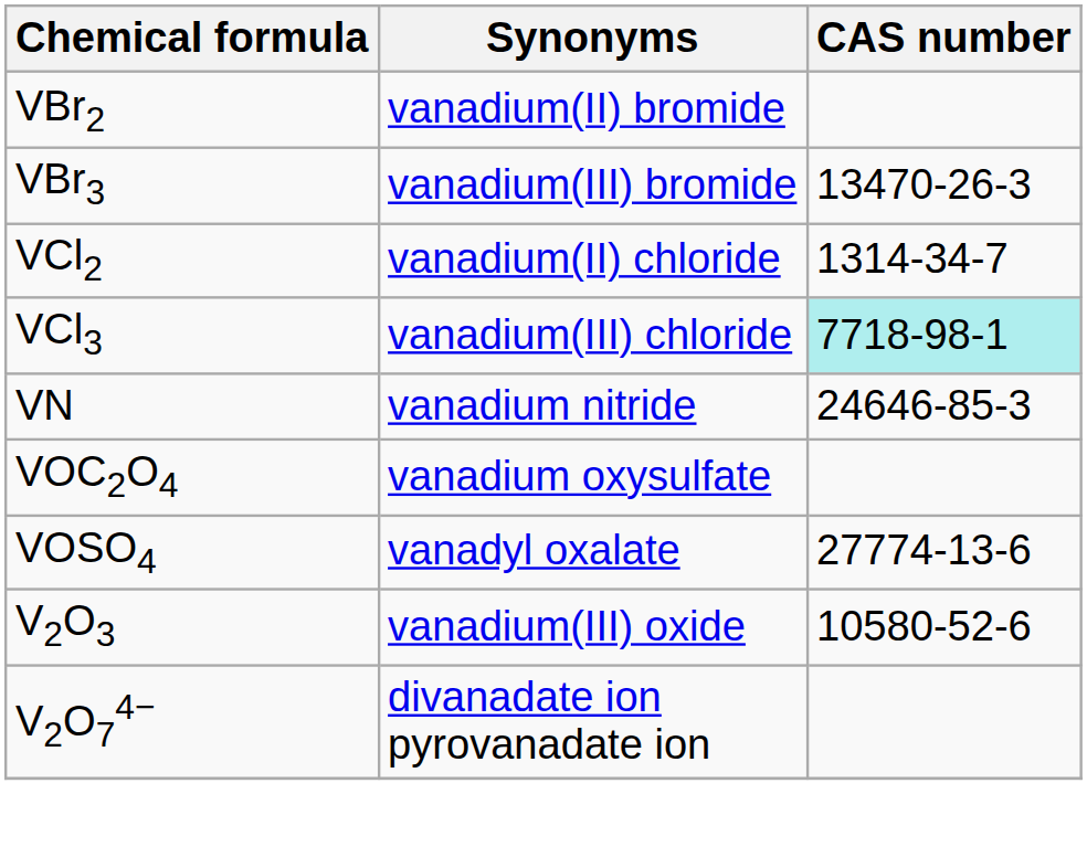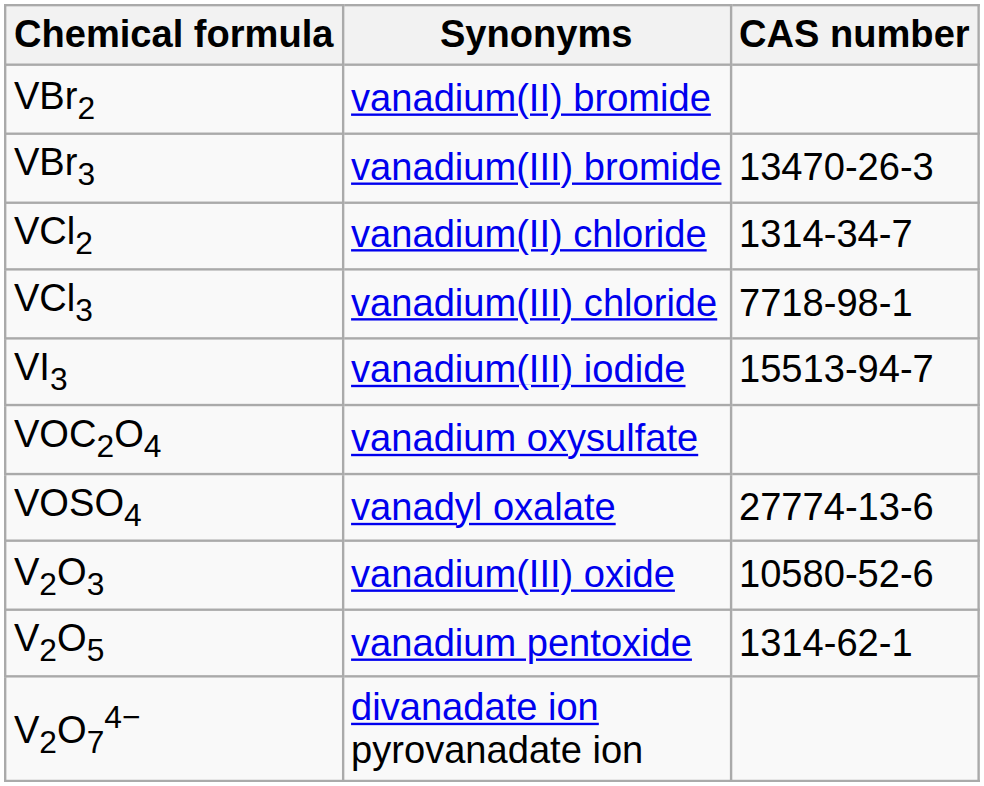 <table class="wikitable sortable">
 <tr>
 <th>Chemical formula</th>
 <th>Synonyms</th>
 <th>CAS number</th>
 </tr>
 <tr>
 <td>VBr<sub>2</sub></td>
 <td><a href='#'>vanadium(II) bromide</a></td>
 <td></td>
 </tr>
 <tr>
 <td>VBr<sub>3</sub></td>
 <td><a href='#'>vanadium(III) bromide</a></td>
 <td>13470-26-3</td>
 </tr>
 <tr>
 <td>VCl<sub>2</sub></td>
 <td><a href='#'>vanadium(II) chloride</a></td>
 <td>1314-34-7</td>
 </tr>
 <tr>
 <td>VCl<sub>3</sub></td>
 <td><a href='#'>vanadium(III) chloride</a></td>
-<td style="background: paleturquoise;">7718-98-1</td>
+<td>7718-98-1</td>
 </tr>
 <tr>
-<td>VN</td>
-<td><a href='#'>vanadium nitride</a></td>
-<td>24646-85-3</td>
+<td>VI<sub>3</sub></td>
+<td><a href='#'>vanadium(III) iodide</a></td>
+<td>15513-94-7</td>
 </tr>
 <tr>
 <td>VOC<sub>2</sub>O<sub>4</sub></td>
 <td><a href='#'>vanadium oxysulfate</a></td>
 <td></td>
 </tr>
 <tr>
 <td>VOSO<sub>4</sub></td>
 <td><a href='#'>vanadyl oxalate</a></td>
 <td>27774-13-6</td>
 </tr>
 <tr>
 <td>V<sub>2</sub>O<sub>3</sub></td>
 <td><a href='#'>vanadium(III) oxide</a></td>
 <td>10580-52-6</td>
 </tr>
 <tr>
+<td>V<sub>2</sub>O<sub>5</sub></td>
+<td><a href='#'>vanadium pentoxide</a></td>
+<td>1314-62-1</td>
+</tr>
+<tr>
 <td>V<sub>2</sub>O<sub>7</sub><sup>4−</sup></td>
 <td><a href='#'>divanadate ion</a> <br> pyrovanadate ion</td>
 <td></td>
 </tr>
 <tr>
 </tr>
 </table>
